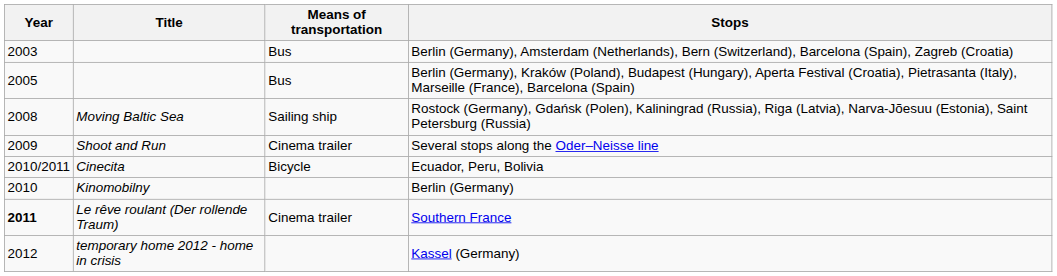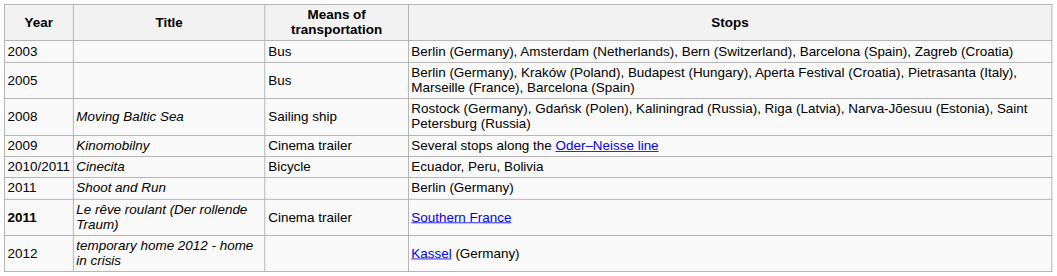 <table class="wikitable">
 <tr>
 <th>Year</th>
 <th>Title</th>
 <th>Means of transportation</th>
 <th>Stops</th>
 </tr>
 <tr>
 <td>2003</td>
 <td></td>
 <td>Bus</td>
 <td>Berlin (Germany), Amsterdam (Netherlands), Bern (Switzerland), Barcelona (Spain), Zagreb (Croatia)</td>
 </tr>
 <tr>
 <td>2005</td>
 <td></td>
 <td>Bus</td>
 <td>Berlin (Germany), Kraków (Poland), Budapest (Hungary), Aperta Festival (Croatia), Pietrasanta (Italy), Marseille (France), Barcelona (Spain)</td>
 </tr>
 <tr>
 <td>2008</td>
 <td><em>Moving Baltic Sea</em></td>
 <td>Sailing ship</td>
 <td>Rostock (Germany), Gdańsk (Polen), Kaliningrad (Russia), Riga (Latvia), Narva-Jõesuu (Estonia), Saint Petersburg (Russia)</td>
 </tr>
 <tr>
 <td>2009</td>
-<td><em>Shoot and Run</em></td>
+<td><em>Kinomobilny</em></td>
 <td>Cinema trailer</td>
 <td>Several stops along the <a href='#'>Oder–Neisse line</a></td>
 </tr>
 <tr>
 <td>2010/2011</td>
 <td><em>Cinecita</em></td>
 <td>Bicycle</td>
 <td>Ecuador, Peru, Bolivia</td>
 </tr>
 <tr>
-<td>2010</td>
-<td><em>Kinomobilny</em></td>
+<td>2011</td>
+<td><em>Shoot and Run</em></td>
 <td></td>
 <td>Berlin (Germany)</td>
 </tr>
 <tr>
 <td><strong>2011</strong></td>
 <td><em>Le rêve roulant (Der rollende Traum)</em></td>
 <td>Cinema trailer</td>
 <td><a href='#'>Southern France</a></td>
 </tr>
 <tr>
 <td>2012</td>
 <td><em>temporary home 2012 - home in crisis</em></td>
 <td></td>
 <td><a href='#'>Kassel</a> (Germany)</td>
 </tr>
 </table>
